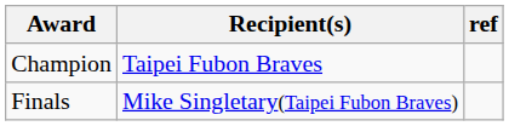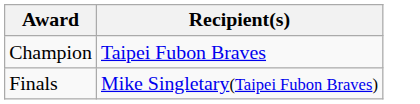 <table class="wikitable">
 <tr>
 <th>Award</th>
 <th>Recipient(s)</th>
-<th>ref</th>
 </tr>
 <tr>
 <td>Champion</td>
 <td><a href='#'>Taipei Fubon Braves</a></td>
-<td></td>
 </tr>
 <tr>
 <td>Finals</td>
 <td><a href='#'>Mike Singletary</a><small>(<a href='#'>Taipei Fubon Braves</a>)</small></td>
-<td></td>
 </tr>
 </table>
